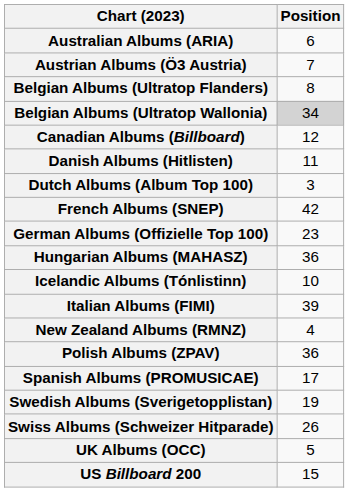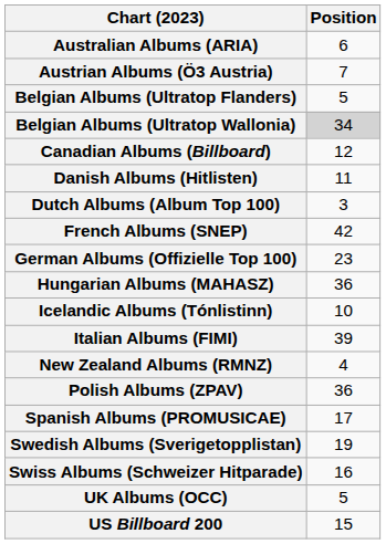 <table class="wikitable sortable plainrowheaders" style="text-align:center">
 <tr>
 <th scope="col">Chart (2023)</th>
 <th scope="col">Position</th>
 </tr>
 <tr>
 <th scope="row">Australian Albums (ARIA)</th>
 <td>6</td>
 </tr>
 <tr>
 <th scope="row">Austrian Albums (Ö3 Austria)</th>
 <td>7</td>
 </tr>
 <tr>
 <th scope="row">Belgian Albums (Ultratop Flanders)</th>
-<td>8</td>
+<td>5</td>
 </tr>
 <tr>
 <th scope="row">Belgian Albums (Ultratop Wallonia)</th>
 <td style="background: lightgrey;">34</td>
 </tr>
 <tr>
 <th scope="row">Canadian Albums (<em>Billboard</em>)</th>
 <td>12</td>
 </tr>
 <tr>
 <th scope="row">Danish Albums (Hitlisten)</th>
 <td>11</td>
 </tr>
 <tr>
 <th scope="row">Dutch Albums (Album Top 100)</th>
 <td>3</td>
 </tr>
 <tr>
 <th scope="row">French Albums (SNEP)</th>
 <td>42</td>
 </tr>
 <tr>
 <th scope="row">German Albums (Offizielle Top 100)</th>
 <td>23</td>
 </tr>
 <tr>
 <th scope="row">Hungarian Albums (MAHASZ)</th>
 <td>36</td>
 </tr>
 <tr>
 <th scope="row">Icelandic Albums (Tónlistinn)</th>
 <td>10</td>
 </tr>
 <tr>
 <th scope="row">Italian Albums (FIMI)</th>
 <td>39</td>
 </tr>
 <tr>
 <th scope="row">New Zealand Albums (RMNZ)</th>
 <td>4</td>
 </tr>
 <tr>
 <th scope="row">Polish Albums (ZPAV)</th>
 <td>36</td>
 </tr>
 <tr>
 <th scope="row">Spanish Albums (PROMUSICAE)</th>
 <td>17</td>
 </tr>
 <tr>
 <th scope="row">Swedish Albums (Sverigetopplistan)</th>
 <td>19</td>
 </tr>
 <tr>
 <th scope="row">Swiss Albums (Schweizer Hitparade)</th>
-<td>26</td>
+<td>16</td>
 </tr>
 <tr>
 <th scope="row">UK Albums (OCC)</th>
 <td>5</td>
 </tr>
 <tr>
 <th scope="row">US <em>Billboard</em> 200</th>
 <td>15</td>
 </tr>
 </table>
